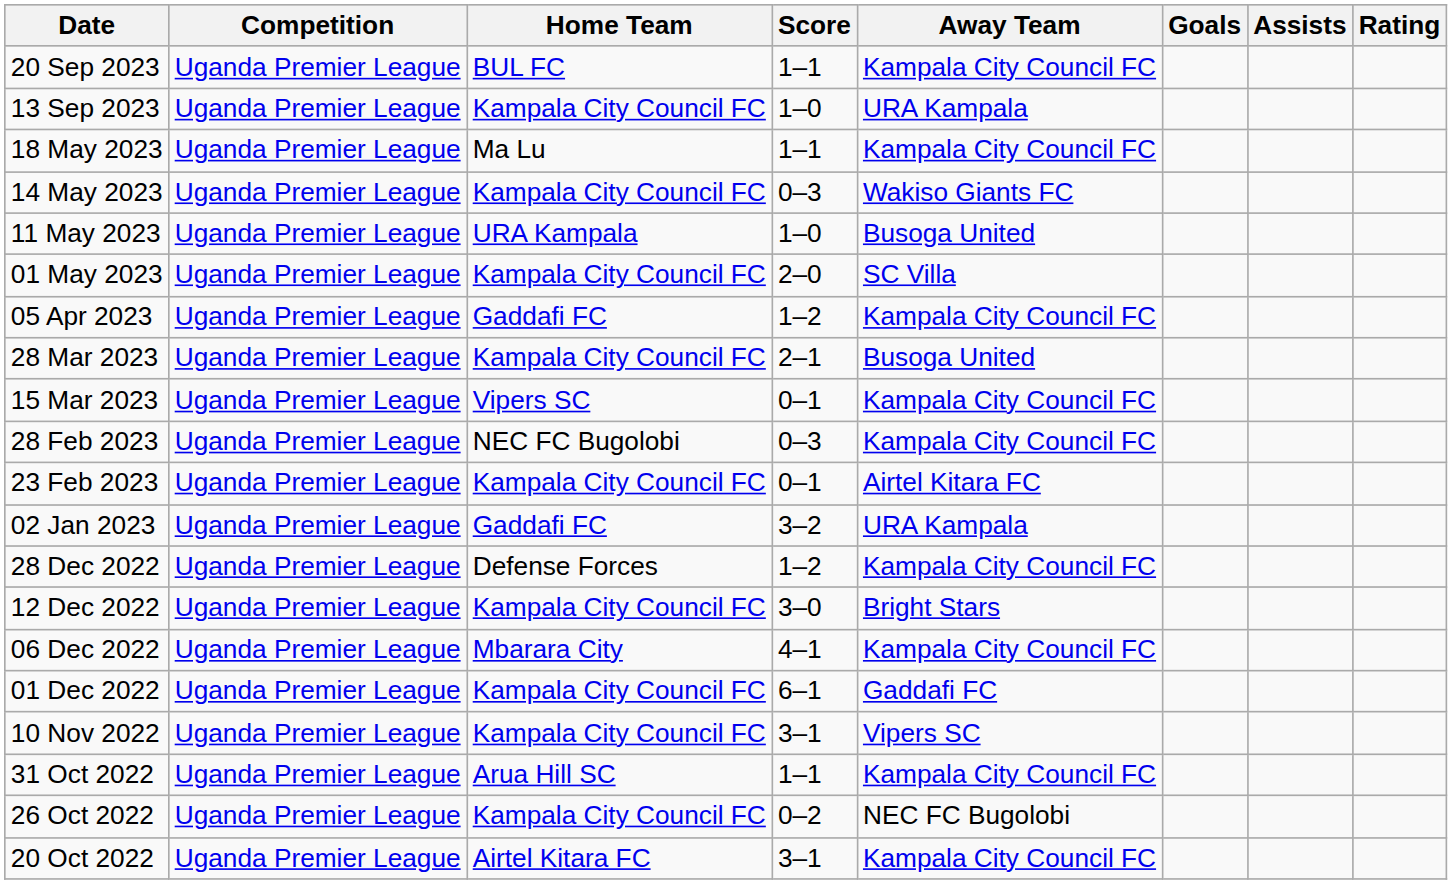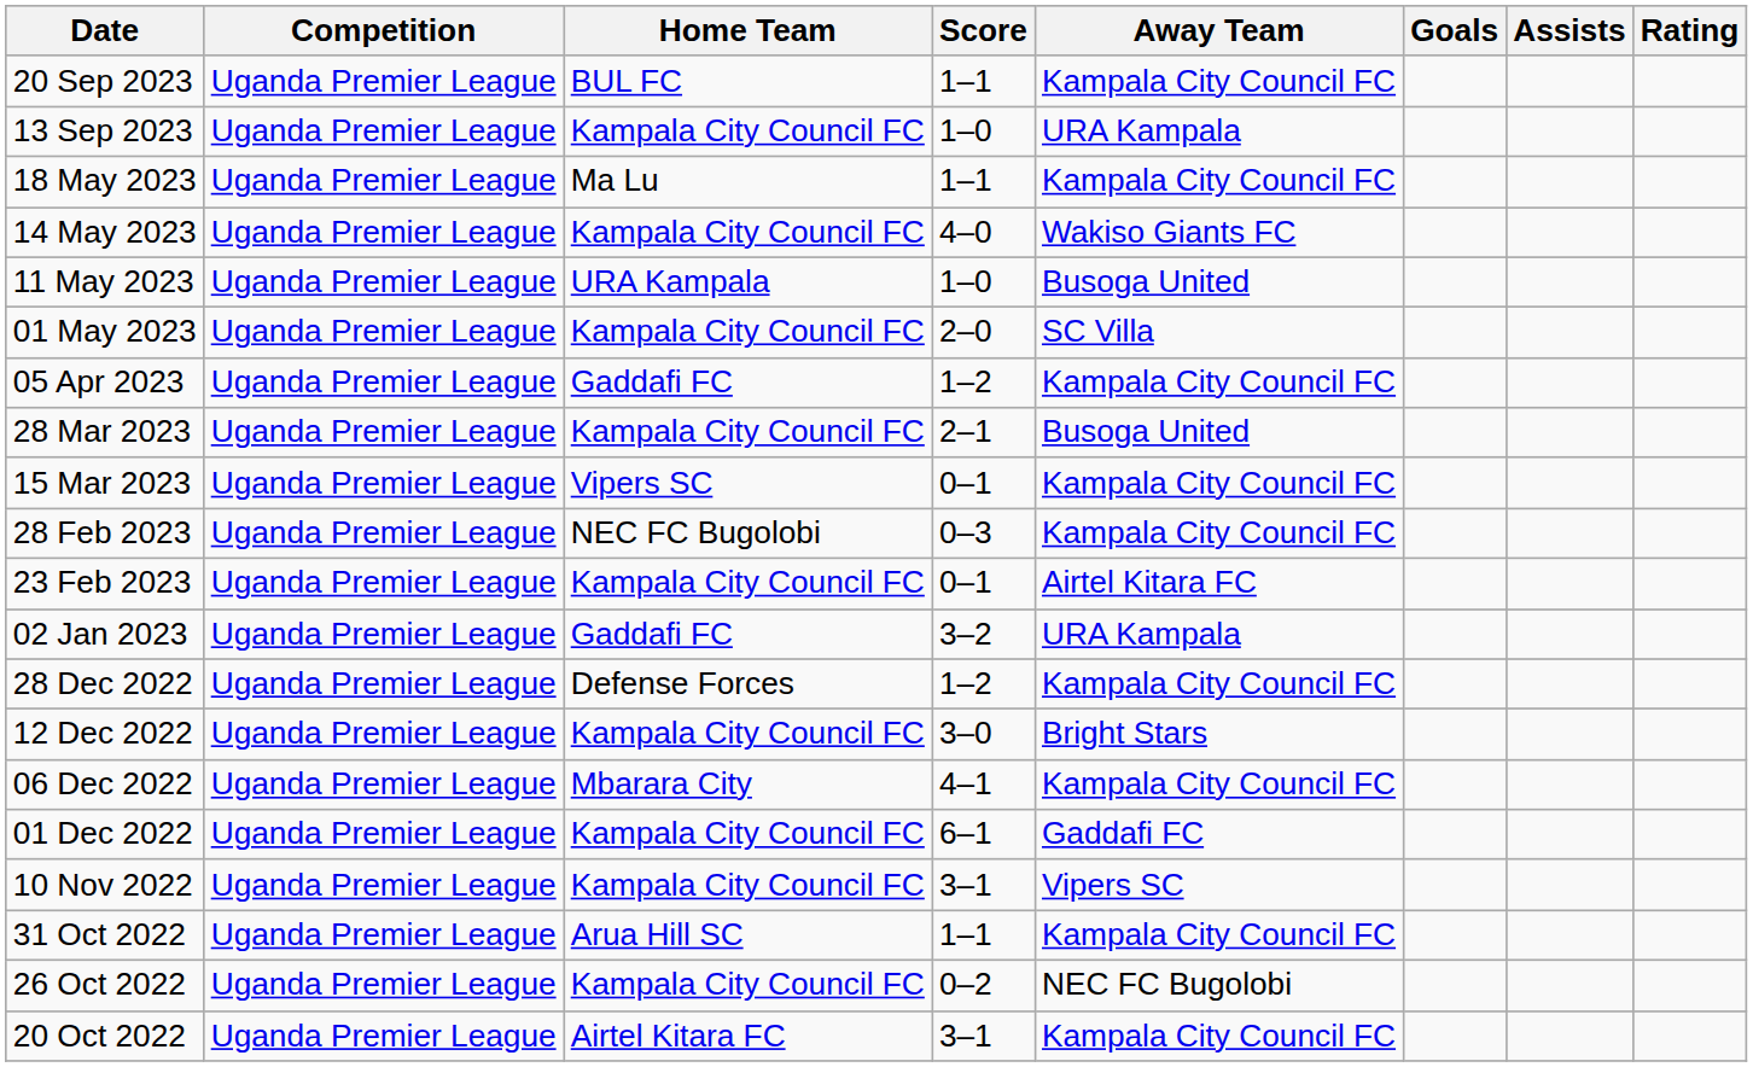 <table class="wikitable">
 <tr>
 <th>Date</th>
 <th>Competition</th>
 <th>Home Team</th>
 <th>Score</th>
 <th>Away Team</th>
 <th>Goals</th>
 <th>Assists</th>
 <th>Rating</th>
 </tr>
 <tr>
 <td>20 Sep 2023</td>
 <td><a href='#'>Uganda Premier League</a></td>
 <td><a href='#'>BUL FC</a></td>
 <td>1–1</td>
 <td><a href='#'>Kampala City Council FC</a></td>
 <td></td>
 <td></td>
 <td></td>
 </tr>
 <tr>
 <td>13 Sep 2023</td>
 <td><a href='#'>Uganda Premier League</a></td>
 <td><a href='#'>Kampala City Council FC</a></td>
 <td>1–0</td>
 <td><a href='#'>URA Kampala</a></td>
 <td></td>
 <td></td>
 <td></td>
 </tr>
 <tr>
 <td>18 May 2023</td>
 <td><a href='#'>Uganda Premier League</a></td>
 <td>Ma Lu</td>
 <td>1–1</td>
 <td><a href='#'>Kampala City Council FC</a></td>
 <td></td>
 <td></td>
 <td></td>
 </tr>
 <tr>
 <td>14 May 2023</td>
 <td><a href='#'>Uganda Premier League</a></td>
 <td><a href='#'>Kampala City Council FC</a></td>
-<td>0–3</td>
+<td>4–0</td>
 <td><a href='#'>Wakiso Giants FC</a></td>
 <td></td>
 <td></td>
 <td></td>
 </tr>
 <tr>
 <td>11 May 2023</td>
 <td><a href='#'>Uganda Premier League</a></td>
 <td><a href='#'>URA Kampala</a></td>
 <td>1–0</td>
 <td><a href='#'>Busoga United</a></td>
 <td></td>
 <td></td>
 <td></td>
 </tr>
 <tr>
 <td>01 May 2023</td>
 <td><a href='#'>Uganda Premier League</a></td>
 <td><a href='#'>Kampala City Council FC</a></td>
 <td>2–0</td>
 <td><a href='#'>SC Villa</a></td>
 <td></td>
 <td></td>
 <td></td>
 </tr>
 <tr>
 <td>05 Apr 2023</td>
 <td><a href='#'>Uganda Premier League</a></td>
 <td><a href='#'>Gaddafi FC</a></td>
 <td>1–2</td>
 <td><a href='#'>Kampala City Council FC</a></td>
 <td></td>
 <td></td>
 <td></td>
 </tr>
 <tr>
 <td>28 Mar 2023</td>
 <td><a href='#'>Uganda Premier League</a></td>
 <td><a href='#'>Kampala City Council FC</a></td>
 <td>2–1</td>
 <td><a href='#'>Busoga United</a></td>
 <td></td>
 <td></td>
 <td></td>
 </tr>
 <tr>
 <td>15 Mar 2023</td>
 <td><a href='#'>Uganda Premier League</a></td>
 <td><a href='#'>Vipers SC</a></td>
 <td>0–1</td>
 <td><a href='#'>Kampala City Council FC</a></td>
 <td></td>
 <td></td>
 <td></td>
 </tr>
 <tr>
 <td>28 Feb 2023</td>
 <td><a href='#'>Uganda Premier League</a></td>
 <td>NEC FC Bugolobi</td>
 <td>0–3</td>
 <td><a href='#'>Kampala City Council FC</a></td>
 <td></td>
 <td></td>
 <td></td>
 </tr>
 <tr>
 <td>23 Feb 2023</td>
 <td><a href='#'>Uganda Premier League</a></td>
 <td><a href='#'>Kampala City Council FC</a></td>
 <td>0–1</td>
 <td><a href='#'>Airtel Kitara FC</a></td>
 <td></td>
 <td></td>
 <td></td>
 </tr>
 <tr>
 <td>02 Jan 2023</td>
 <td><a href='#'>Uganda Premier League</a></td>
 <td><a href='#'>Gaddafi FC</a></td>
 <td>3–2</td>
 <td><a href='#'>URA Kampala</a></td>
 <td></td>
 <td></td>
 <td></td>
 </tr>
 <tr>
 <td>28 Dec 2022</td>
 <td><a href='#'>Uganda Premier League</a></td>
 <td>Defense Forces</td>
 <td>1–2</td>
 <td><a href='#'>Kampala City Council FC</a></td>
 <td></td>
 <td></td>
 <td></td>
 </tr>
 <tr>
 <td>12 Dec 2022</td>
 <td><a href='#'>Uganda Premier League</a></td>
 <td><a href='#'>Kampala City Council FC</a></td>
 <td>3–0</td>
 <td><a href='#'>Bright Stars</a></td>
 <td></td>
 <td></td>
 <td></td>
 </tr>
 <tr>
 <td>06 Dec 2022</td>
 <td><a href='#'>Uganda Premier League</a></td>
 <td><a href='#'>Mbarara City</a></td>
 <td>4–1</td>
 <td><a href='#'>Kampala City Council FC</a></td>
 <td></td>
 <td></td>
 <td></td>
 </tr>
 <tr>
 <td>01 Dec 2022</td>
 <td><a href='#'>Uganda Premier League</a></td>
 <td><a href='#'>Kampala City Council FC</a></td>
 <td>6–1</td>
 <td><a href='#'>Gaddafi FC</a></td>
 <td></td>
 <td></td>
 <td></td>
 </tr>
 <tr>
 <td>10 Nov 2022</td>
 <td><a href='#'>Uganda Premier League</a></td>
 <td><a href='#'>Kampala City Council FC</a></td>
 <td>3–1</td>
 <td><a href='#'>Vipers SC</a></td>
 <td></td>
 <td></td>
 <td></td>
 </tr>
 <tr>
 <td>31 Oct 2022</td>
 <td><a href='#'>Uganda Premier League</a></td>
 <td><a href='#'>Arua Hill SC</a></td>
 <td>1–1</td>
 <td><a href='#'>Kampala City Council FC</a></td>
 <td></td>
 <td></td>
 <td></td>
 </tr>
 <tr>
 <td>26 Oct 2022</td>
 <td><a href='#'>Uganda Premier League</a></td>
 <td><a href='#'>Kampala City Council FC</a></td>
 <td>0–2</td>
 <td>NEC FC Bugolobi</td>
 <td></td>
 <td></td>
 <td></td>
 </tr>
 <tr>
 <td>20 Oct 2022</td>
 <td><a href='#'>Uganda Premier League</a></td>
 <td><a href='#'>Airtel Kitara FC</a></td>
 <td>3–1</td>
 <td><a href='#'>Kampala City Council FC</a></td>
 <td></td>
 <td></td>
 <td></td>
 </tr>
 </table>
